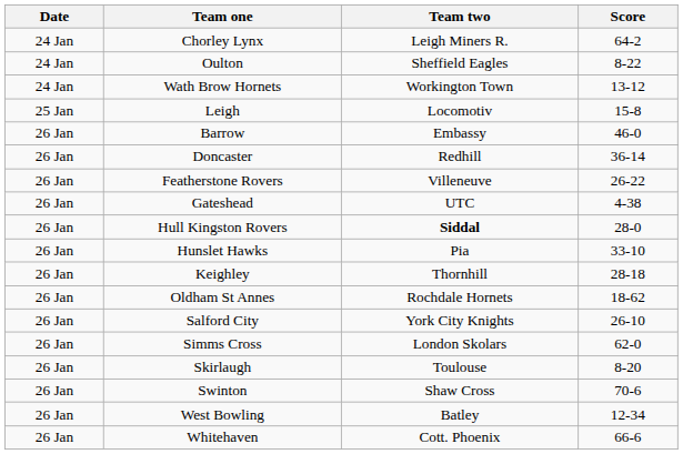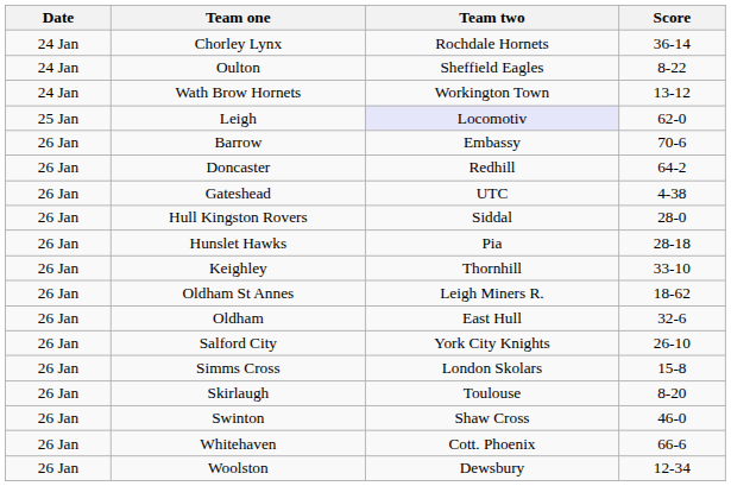 <table class="wikitable" style="text-align: center">
 <tr>
 <th width=100>Date</th>
 <th width=250>Team one</th>
 <th width=250>Team two</th>
 <th width=100>Score</th>
 </tr>
 <tr>
 <td>24 Jan</td>
 <td>Chorley Lynx</td>
-<td>Leigh Miners R.</td>
-<td>64-2</td>
+<td>Rochdale Hornets</td>
+<td>36-14</td>
 </tr>
 <tr>
 <td>24 Jan</td>
 <td>Oulton</td>
 <td>Sheffield Eagles</td>
 <td>8-22</td>
 </tr>
 <tr>
 <td>24 Jan</td>
 <td>Wath Brow Hornets</td>
 <td>Workington Town</td>
 <td>13-12</td>
 </tr>
 <tr>
 <td>25 Jan</td>
 <td>Leigh</td>
-<td>Locomotiv</td>
-<td>15-8</td>
+<td style="background: lavender;">Locomotiv</td>
+<td>62-0</td>
 </tr>
 <tr>
 <td>26 Jan</td>
 <td>Barrow</td>
 <td>Embassy</td>
-<td>46-0</td>
+<td>70-6</td>
 </tr>
 <tr>
 <td>26 Jan</td>
 <td>Doncaster</td>
 <td>Redhill</td>
-<td>36-14</td>
-</tr>
-<tr>
-<td>26 Jan</td>
-<td>Featherstone Rovers</td>
-<td>Villeneuve</td>
-<td>26-22</td>
+<td>64-2</td>
 </tr>
 <tr>
 <td>26 Jan</td>
 <td>Gateshead</td>
 <td>UTC</td>
 <td>4-38</td>
 </tr>
 <tr>
 <td>26 Jan</td>
 <td>Hull Kingston Rovers</td>
-<td><strong>Siddal</strong></td>
+<td>Siddal</td>
 <td>28-0</td>
 </tr>
 <tr>
 <td>26 Jan</td>
 <td>Hunslet Hawks</td>
 <td>Pia</td>
-<td>33-10</td>
+<td>28-18</td>
 </tr>
 <tr>
 <td>26 Jan</td>
 <td>Keighley</td>
 <td>Thornhill</td>
-<td>28-18</td>
+<td>33-10</td>
 </tr>
 <tr>
 <td>26 Jan</td>
 <td>Oldham St Annes</td>
-<td>Rochdale Hornets</td>
+<td>Leigh Miners R.</td>
 <td>18-62</td>
+</tr>
+<tr>
+<td>26 Jan</td>
+<td>Oldham</td>
+<td>East Hull</td>
+<td>32-6</td>
 </tr>
 <tr>
 <td>26 Jan</td>
 <td>Salford City</td>
 <td>York City Knights</td>
 <td>26-10</td>
 </tr>
 <tr>
 <td>26 Jan</td>
 <td>Simms Cross</td>
 <td>London Skolars</td>
-<td>62-0</td>
+<td>15-8</td>
 </tr>
 <tr>
 <td>26 Jan</td>
 <td>Skirlaugh</td>
 <td>Toulouse</td>
 <td>8-20</td>
 </tr>
 <tr>
 <td>26 Jan</td>
 <td>Swinton</td>
 <td>Shaw Cross</td>
-<td>70-6</td>
-</tr>
-<tr>
-<td>26 Jan</td>
-<td>West Bowling</td>
-<td>Batley</td>
-<td>12-34</td>
+<td>46-0</td>
 </tr>
 <tr>
 <td>26 Jan</td>
 <td>Whitehaven</td>
 <td>Cott. Phoenix</td>
 <td>66-6</td>
 </tr>
+<tr>
+<td>26 Jan</td>
+<td>Woolston</td>
+<td>Dewsbury</td>
+<td>12-34</td>
+</tr>
 </table>
